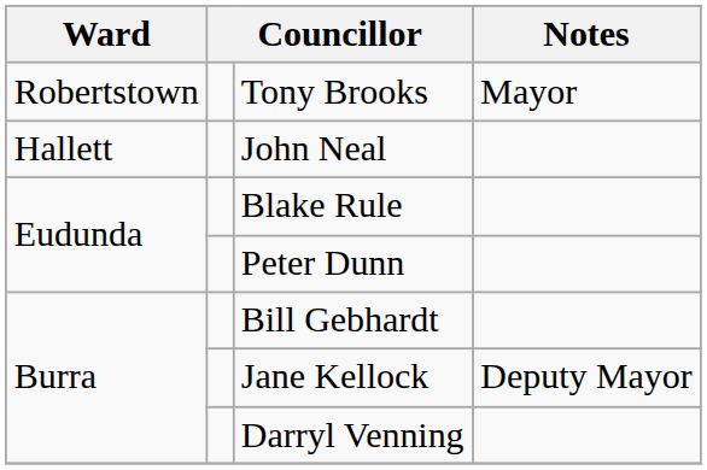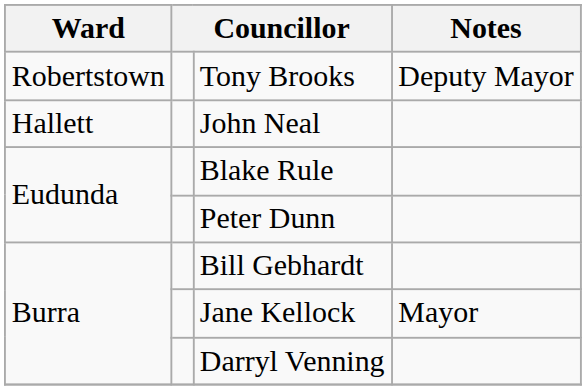 <table class="wikitable">
 <tr>
 <th>Ward</th>
 <th colspan="2">Councillor</th>
 <th>Notes</th>
 </tr>
 <tr>
 <td rowspan="1">Robertstown</td>
 <td> </td>
 <td>Tony Brooks</td>
-<td>Mayor</td>
+<td>Deputy Mayor</td>
 </tr>
 <tr>
 <td rowspan="1">Hallett</td>
 <td> </td>
 <td>John Neal</td>
 <td></td>
 </tr>
 <tr>
 <td rowspan="2">Eudunda</td>
 <td> </td>
 <td>Blake Rule</td>
 <td></td>
 </tr>
 <tr>
 <td> </td>
 <td>Peter Dunn</td>
 <td></td>
 </tr>
 <tr>
 <td rowspan="3">Burra</td>
 <td> </td>
 <td>Bill Gebhardt</td>
 <td></td>
 </tr>
 <tr>
 <td> </td>
 <td>Jane Kellock</td>
-<td>Deputy Mayor</td>
+<td>Mayor</td>
 </tr>
 <tr>
 <td> </td>
 <td>Darryl Venning</td>
 <td></td>
 </tr>
 <tr>
 </tr>
 </table>
